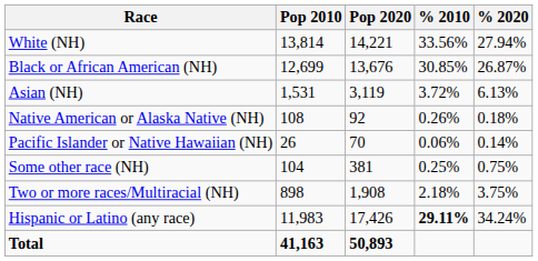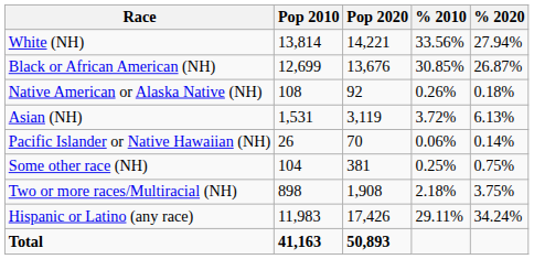 <table class="wikitable">
 <tr>
 <th>Race</th>
 <th>Pop 2010</th>
 <th>Pop 2020</th>
 <th>% 2010</th>
 <th>% 2020</th>
 </tr>
 <tr>
 <td><a href='#'>White</a> (NH)</td>
 <td>13,814</td>
 <td>14,221</td>
 <td>33.56%</td>
 <td>27.94%</td>
 </tr>
 <tr>
 <td><a href='#'>Black or African American</a> (NH)</td>
 <td>12,699</td>
 <td>13,676</td>
 <td>30.85%</td>
 <td>26.87%</td>
 </tr>
 <tr>
+<td><a href='#'>Native American</a> or <a href='#'>Alaska Native</a> (NH)</td>
+<td>108</td>
+<td>92</td>
+<td>0.26%</td>
+<td>0.18%</td>
+</tr>
+<tr>
 <td><a href='#'>Asian</a> (NH)</td>
 <td>1,531</td>
 <td>3,119</td>
 <td>3.72%</td>
 <td>6.13%</td>
-</tr>
-<tr>
-<td><a href='#'>Native American</a> or <a href='#'>Alaska Native</a> (NH)</td>
-<td>108</td>
-<td>92</td>
-<td>0.26%</td>
-<td>0.18%</td>
 </tr>
 <tr>
 <td><a href='#'>Pacific Islander</a> or <a href='#'>Native Hawaiian</a> (NH)</td>
 <td>26</td>
 <td>70</td>
 <td>0.06%</td>
 <td>0.14%</td>
 </tr>
 <tr>
 <td><a href='#'>Some other race</a> (NH)</td>
 <td>104</td>
 <td>381</td>
 <td>0.25%</td>
 <td>0.75%</td>
 </tr>
 <tr>
 <td><a href='#'>Two or more races/Multiracial</a> (NH)</td>
 <td>898</td>
 <td>1,908</td>
 <td>2.18%</td>
 <td>3.75%</td>
 </tr>
 <tr>
 <td><a href='#'>Hispanic or Latino</a> (any race)</td>
 <td>11,983</td>
 <td>17,426</td>
-<td><strong>29.11%</strong></td>
+<td>29.11%</td>
 <td>34.24%</td>
 </tr>
 <tr>
 <td><strong>Total</strong></td>
 <td><strong>41,163</strong></td>
 <td><strong>50,893</strong></td>
 <td></td>
 </tr>
 </table>
